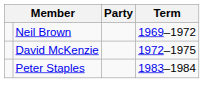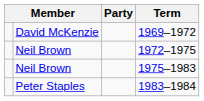 <table class="wikitable">
 <tr>
 <th colspan="2">Member</th>
 <th>Party</th>
 <th>Term</th>
 </tr>
 <tr>
 <td> </td>
-<td><a href='#'>Neil Brown</a></td>
+<td><a href='#'>David McKenzie</a></td>
 <td></td>
 <td><a href='#'>1969</a>–1972</td>
 </tr>
 <tr>
 <td> </td>
-<td><a href='#'>David McKenzie</a></td>
+<td><a href='#'>Neil Brown</a></td>
 <td></td>
 <td><a href='#'>1972</a>–1975</td>
+</tr>
+<tr>
+<td> </td>
+<td><a href='#'>Neil Brown</a></td>
+<td></td>
+<td><a href='#'>1975</a>–1983</td>
 </tr>
 <tr>
 <td> </td>
 <td><a href='#'>Peter Staples</a></td>
 <td></td>
 <td><a href='#'>1983</a>–1984</td>
 </tr>
 </table>
